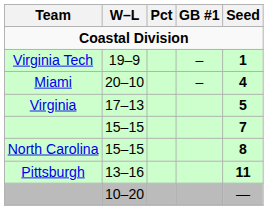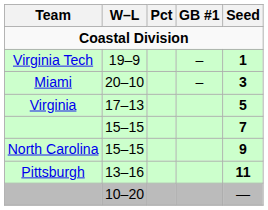 <table class="wikitable" style="float:left; margin-right:1em; text-align:center;">
 <tr>
 <th>Team</th>
 <th>W–L</th>
 <th>Pct</th>
 <th>GB #1</th>
 <th>Seed</th>
 </tr>
 <tr>
 <td colspan="7" align="center"><strong>Coastal Division</strong></td>
 </tr>
 <tr bgcolor=ccffcc>
 <td><a href='#'>Virginia Tech</a></td>
 <td>19–9</td>
 <td></td>
 <td>–</td>
 <td><strong>1</strong></td>
 </tr>
 <tr bgcolor=ccffcc>
 <td><a href='#'>Miami</a></td>
 <td>20–10</td>
 <td></td>
 <td>–</td>
-<td><strong>4</strong></td>
+<td><strong>3</strong></td>
 </tr>
 <tr bgcolor=ccffcc>
 <td><a href='#'>Virginia</a></td>
 <td>17–13</td>
 <td></td>
 <td></td>
 <td><strong>5</strong></td>
 </tr>
 <tr bgcolor=ccffcc>
 <td></td>
 <td>15–15</td>
 <td></td>
 <td></td>
 <td><strong>7</strong></td>
 </tr>
 <tr bgcolor=ccffcc>
 <td><a href='#'>North Carolina</a></td>
 <td>15–15</td>
 <td></td>
 <td></td>
-<td><strong>8</strong></td>
+<td><strong>9</strong></td>
 </tr>
 <tr bgcolor=ccffcc>
 <td><a href='#'>Pittsburgh</a></td>
 <td>13–16</td>
 <td></td>
 <td></td>
 <td><strong>11</strong></td>
 </tr>
 <tr bgcolor=bbbbbb>
 <td></td>
 <td>10–20</td>
 <td></td>
 <td></td>
 <td>—</td>
 </tr>
 </table>
